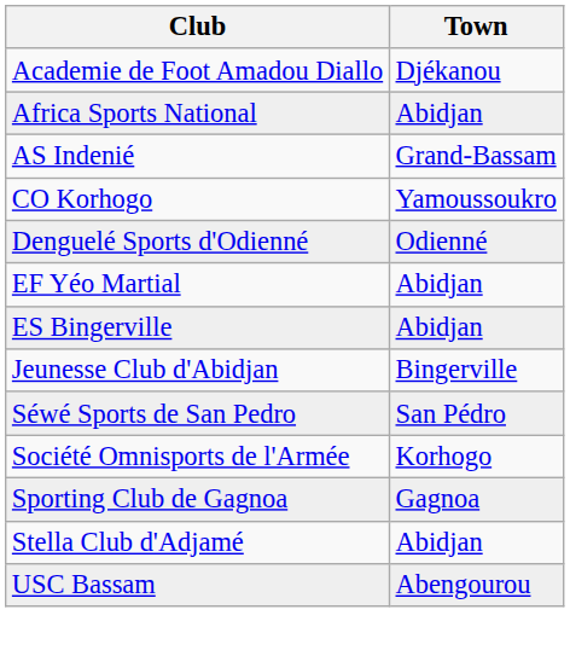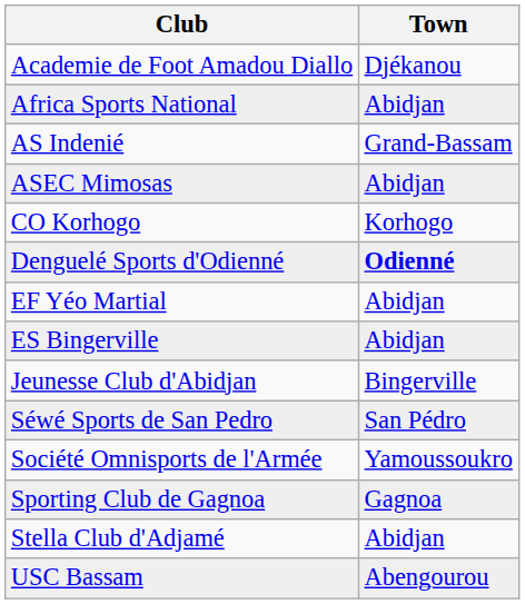 <table class="wikitable sortable">
 <tr>
 <th>Club</th>
 <th>Town</th>
 </tr>
 <tr>
 <td><a href='#'>Academie de Foot Amadou Diallo</a></td>
 <td><a href='#'>Djékanou</a></td>
 </tr>
 <tr style="background:#EFEFEF">
 <td><a href='#'>Africa Sports National</a></td>
 <td><a href='#'>Abidjan</a></td>
 </tr>
 <tr>
 <td><a href='#'>AS Indenié</a></td>
 <td><a href='#'>Grand-Bassam</a></td>
 </tr>
+<tr style="background:#EFEFEF">
+<td><a href='#'>ASEC Mimosas</a></td>
+<td><a href='#'>Abidjan</a></td>
+</tr>
 <tr>
 <td><a href='#'>CO Korhogo</a></td>
-<td><a href='#'>Yamoussoukro</a></td>
+<td><a href='#'>Korhogo</a></td>
 </tr>
 <tr style="background:#EFEFEF">
 <td><a href='#'>Denguelé Sports d'Odienné</a></td>
-<td><a href='#'>Odienné</a></td>
+<td><strong><a href='#'>Odienné</a></strong></td>
 </tr>
 <tr>
 <td><a href='#'>EF Yéo Martial</a></td>
 <td><a href='#'>Abidjan</a></td>
 </tr>
 <tr style="background:#EFEFEF">
 <td><a href='#'>ES Bingerville</a></td>
 <td><a href='#'>Abidjan</a></td>
 </tr>
 <tr>
 <td><a href='#'>Jeunesse Club d'Abidjan</a></td>
 <td><a href='#'>Bingerville</a></td>
 </tr>
 <tr style="background:#EFEFEF">
 <td><a href='#'>Séwé Sports de San Pedro</a></td>
 <td><a href='#'>San Pédro</a></td>
 </tr>
 <tr>
 <td><a href='#'>Société Omnisports de l'Armée</a></td>
-<td><a href='#'>Korhogo</a></td>
+<td><a href='#'>Yamoussoukro</a></td>
 </tr>
 <tr style="background:#EFEFEF">
 <td><a href='#'>Sporting Club de Gagnoa</a></td>
 <td><a href='#'>Gagnoa</a></td>
 </tr>
 <tr>
 <td><a href='#'>Stella Club d'Adjamé</a></td>
 <td><a href='#'>Abidjan</a></td>
 </tr>
 <tr style="background:#EFEFEF">
 <td><a href='#'>USC Bassam</a></td>
 <td><a href='#'>Abengourou</a></td>
 </tr>
 </table>
